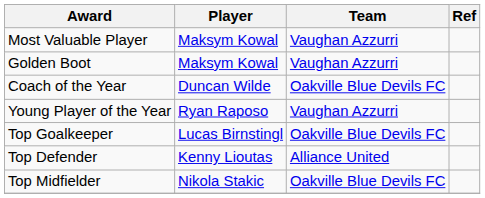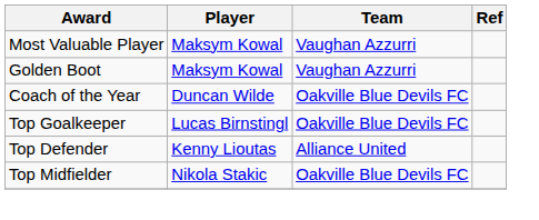 <table class="wikitable">
 <tr>
 <th>Award</th>
 <th>Player</th>
 <th>Team</th>
 <th>Ref</th>
 </tr>
 <tr>
 <td>Most Valuable Player</td>
 <td> <a href='#'>Maksym Kowal</a></td>
 <td><a href='#'>Vaughan Azzurri</a></td>
 <td></td>
 </tr>
 <tr>
 <td>Golden Boot</td>
 <td> <a href='#'>Maksym Kowal</a></td>
 <td><a href='#'>Vaughan Azzurri</a></td>
 <td></td>
 </tr>
 <tr>
 <td>Coach of the Year</td>
 <td> <a href='#'>Duncan Wilde</a></td>
 <td><a href='#'>Oakville Blue Devils FC</a></td>
 <td></td>
 </tr>
 <tr>
-<td>Young Player of the Year</td>
-<td> <a href='#'>Ryan Raposo</a></td>
-<td><a href='#'>Vaughan Azzurri</a></td>
-<td></td>
-</tr>
-<tr>
 <td>Top Goalkeeper</td>
 <td> <a href='#'>Lucas Birnstingl</a></td>
 <td><a href='#'>Oakville Blue Devils FC</a></td>
 <td></td>
 </tr>
 <tr>
 <td>Top Defender</td>
 <td> <a href='#'>Kenny Lioutas</a></td>
 <td><a href='#'>Alliance United</a></td>
 <td></td>
 </tr>
 <tr>
 <td>Top Midfielder</td>
 <td> <a href='#'>Nikola Stakic</a></td>
 <td><a href='#'>Oakville Blue Devils FC</a></td>
 <td></td>
 </tr>
 <tr>
 </tr>
 </table>
